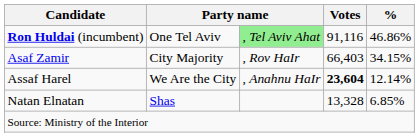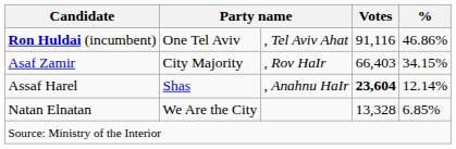 <table class="wikitable sortable">
 <tr>
 <th>Candidate</th>
 <th colspan="2">Party name</th>
 <th>Votes</th>
 <th>%</th>
 </tr>
 <tr>
 <td><strong><a href='#'>Ron Huldai</a></strong> (incumbent)</td>
 <td>One Tel Aviv</td>
-<td style="background: lightgreen;">, <em>Tel Aviv Ahat</em></td>
+<td>, <em>Tel Aviv Ahat</em></td>
 <td>91,116</td>
 <td>46.86%</td>
 </tr>
 <tr>
 <td><a href='#'>Asaf Zamir</a></td>
 <td>City Majority</td>
 <td>, <em>Rov HaIr</em></td>
 <td>66,403</td>
 <td>34.15%</td>
 </tr>
 <tr>
 <td>Assaf Harel</td>
-<td>We Are the City</td>
+<td><a href='#'>Shas</a></td>
 <td>, <em>Anahnu HaIr</em></td>
 <td><strong>23,604</strong></td>
 <td>12.14%</td>
 </tr>
 <tr>
 <td>Natan Elnatan</td>
-<td><a href='#'>Shas</a></td>
+<td>We Are the City</td>
 <td></td>
 <td>13,328</td>
 <td>6.85%</td>
 </tr>
 <tr class="sortbottom">
 <td colspan="5"><small>Source: Ministry of the Interior</small></td>
 </tr>
 </table>
